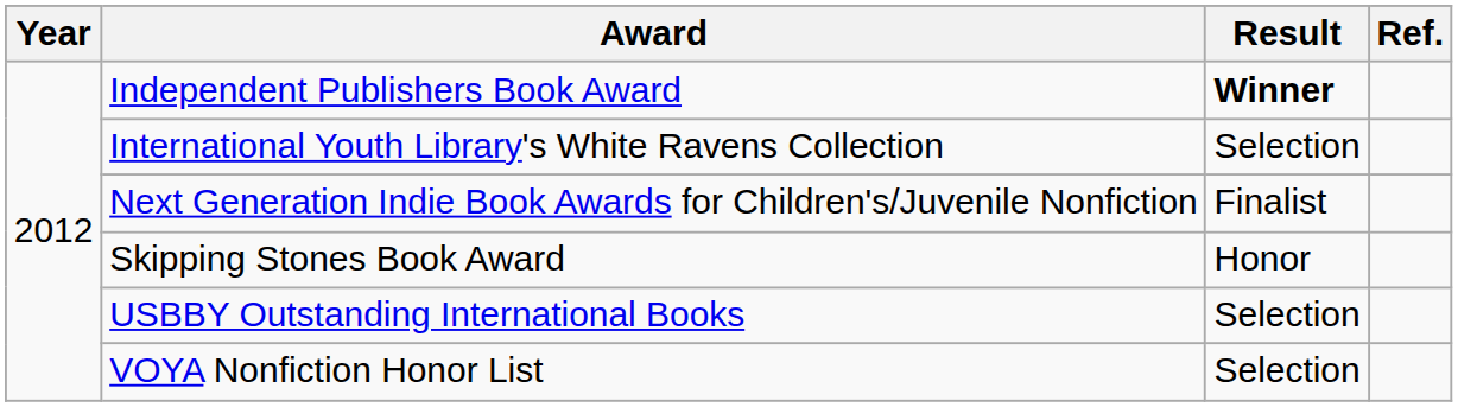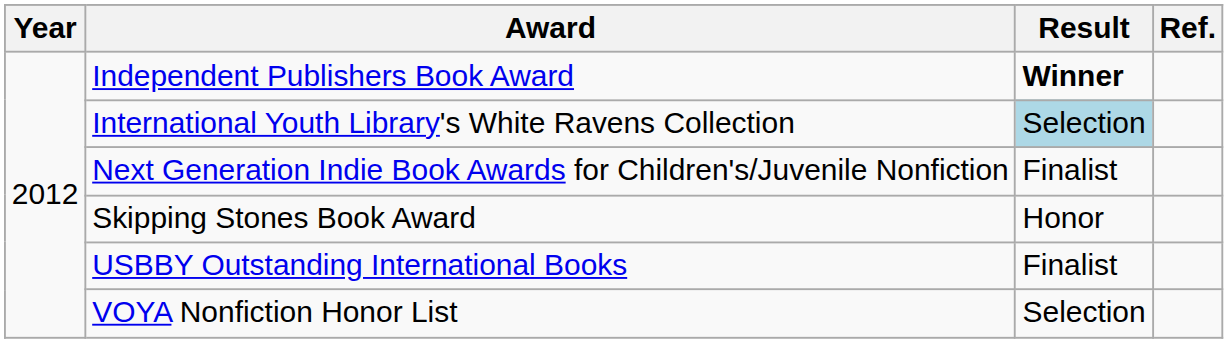 <table class="wikitable sortable mw-collapsible">
 <tr>
 <th>Year</th>
 <th>Award</th>
 <th>Result</th>
 <th>Ref.</th>
 </tr>
 <tr>
 <td rowspan="6">2012</td>
 <td><a href='#'>Independent Publishers Book Award</a></td>
 <td><strong>Winner</strong></td>
 <td></td>
 </tr>
 <tr>
 <td><a href='#'>International Youth Library</a>'s White Ravens Collection</td>
-<td>Selection</td>
+<td style="background: lightblue;">Selection</td>
 <td></td>
 </tr>
 <tr>
 <td><a href='#'>Next Generation Indie Book Awards</a> for Children's/Juvenile Nonfiction</td>
 <td>Finalist</td>
 <td></td>
 </tr>
 <tr>
 <td>Skipping Stones Book Award</td>
 <td>Honor</td>
 <td></td>
 </tr>
 <tr>
 <td><a href='#'>USBBY Outstanding International Books</a></td>
-<td>Selection</td>
+<td>Finalist</td>
 <td></td>
 </tr>
 <tr>
 <td><a href='#'>VOYA</a> Nonfiction Honor List</td>
 <td>Selection</td>
 <td></td>
 </tr>
 </table>
